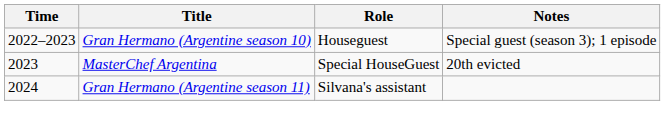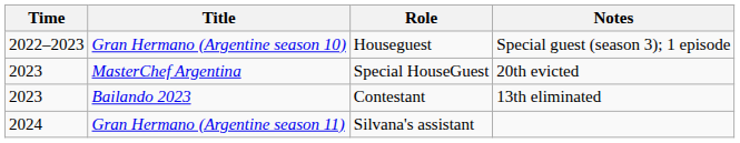 <table class="wikitable";>
 <tr>
 <th>Time</th>
 <th>Title</th>
 <th>Role</th>
 <th>Notes</th>
 </tr>
 <tr>
 <td>2022–2023</td>
 <td><em><a href='#'>Gran Hermano (Argentine season 10)</a></em></td>
 <td>Houseguest</td>
 <td>Special guest (season 3); 1 episode</td>
 </tr>
 <tr>
 <td>2023</td>
 <td><em><a href='#'>MasterChef Argentina</a></em></td>
 <td>Special HouseGuest</td>
 <td>20th evicted</td>
 </tr>
 <tr>
+<td>2023</td>
+<td><em><a href='#'>Bailando 2023</a></em></td>
+<td>Contestant</td>
+<td>13th eliminated</td>
+</tr>
+<tr>
 <td>2024</td>
 <td><em><a href='#'>Gran Hermano (Argentine season 11)</a></em></td>
 <td>Silvana's assistant</td>
 <td></td>
 </tr>
 </table>
